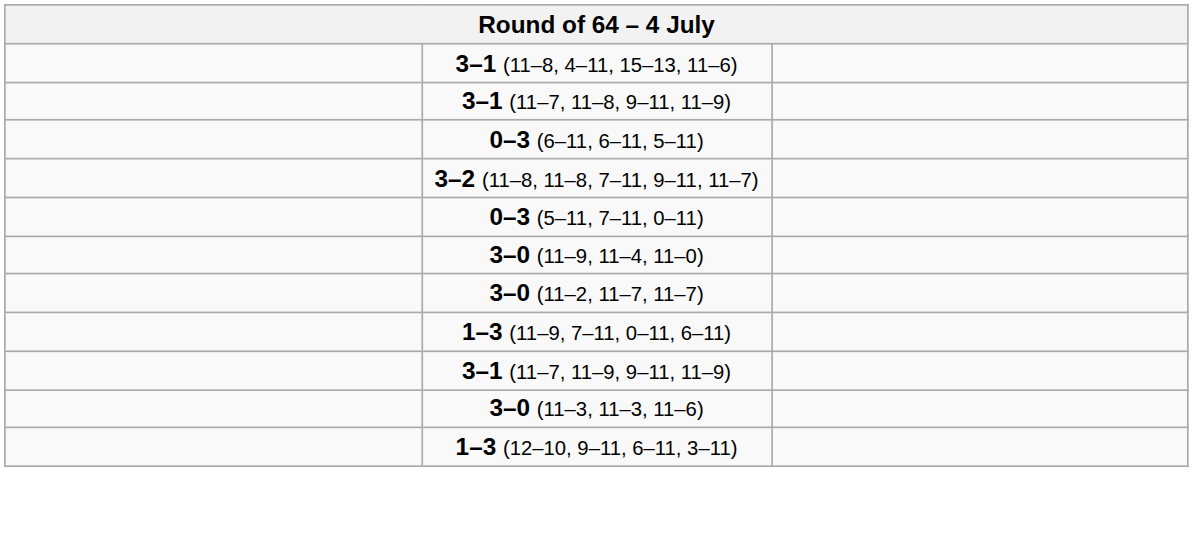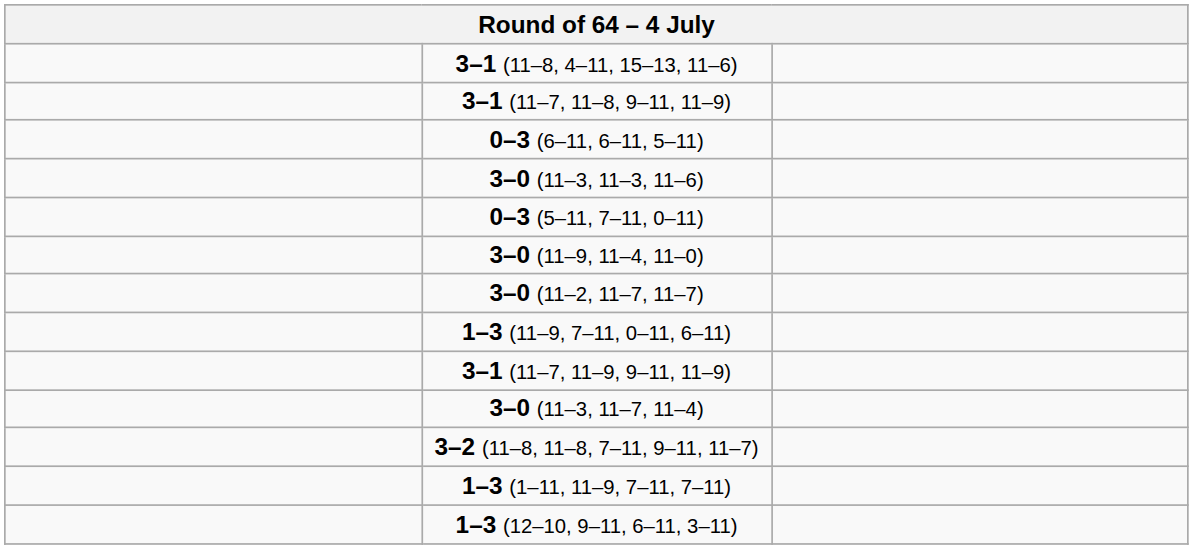 <table class="wikitable" style="text-align: center; font-size:90% ">
 <tr>
 <th colspan=3>Round of 64 – 4 July</th>
 </tr>
 <tr>
 <td align=left width="240"><strong></strong></td>
 <td align=center width="200"><strong>3–1</strong> <small>(11–8, 4–11, 15–13, 11–6)</small></td>
 <td align=left width="240"></td>
 </tr>
 <tr>
 <td align=left><strong></strong></td>
 <td align=center><strong>3–1</strong> <small>(11–7, 11–8, 9–11, 11–9)</small></td>
 <td align=left></td>
 </tr>
 <tr>
 <td align=left></td>
 <td align=center><strong>0–3</strong> <small>(6–11, 6–11, 5–11)</small></td>
 <td align=left><strong></strong></td>
 </tr>
 <tr>
 <td align=left><strong></strong></td>
-<td align=center><strong>3–2</strong> <small>(11–8, 11–8, 7–11, 9–11, 11–7)</small></td>
+<td align=center><strong>3–0</strong> <small>(11–3, 11–3, 11–6)</small></td>
 <td align=left></td>
 </tr>
 <tr>
 <td align=left></td>
 <td align=center><strong>0–3</strong> <small>(5–11, 7–11, 0–11)</small></td>
 <td align=left><strong></strong></td>
 </tr>
 <tr>
 <td align=left><strong></strong></td>
 <td align=center><strong>3–0</strong> <small>(11–9, 11–4, 11–0)</small></td>
 <td align=left></td>
 </tr>
 <tr>
 <td align=left><strong></strong></td>
 <td align=center><strong>3–0</strong> <small>(11–2, 11–7, 11–7)</small></td>
 <td align=left></td>
 </tr>
 <tr>
 <td align=left></td>
 <td align=center><strong>1–3</strong> <small>(11–9, 7–11, 0–11, 6–11)</small></td>
 <td align=left><strong></strong></td>
 </tr>
 <tr>
 <td align=left><strong></strong></td>
 <td align=center><strong>3–1</strong> <small>(11–7, 11–9, 9–11, 11–9)</small></td>
 <td align=left></td>
 </tr>
 <tr>
 <td align=left><strong></strong></td>
-<td align=center><strong>3–0</strong> <small>(11–3, 11–3, 11–6)</small></td>
+<td align=center><strong>3–0</strong> <small>(11–3, 11–7, 11–4)</small></td>
 <td align=left></td>
+</tr>
+<tr>
+<td align=left><strong></strong></td>
+<td align=center><strong>3–2</strong> <small>(11–8, 11–8, 7–11, 9–11, 11–7)</small></td>
+<td align=left></td>
+</tr>
+<tr>
+<td align=left></td>
+<td align=center><strong>1–3</strong> <small>(1–11, 11–9, 7–11, 7–11)</small></td>
+<td align=left><strong></strong></td>
 </tr>
 <tr>
 <td align=left></td>
 <td align=center><strong>1–3</strong> <small>(12–10, 9–11, 6–11, 3–11)</small></td>
 <td align=left><strong></strong></td>
 </tr>
 </table>
